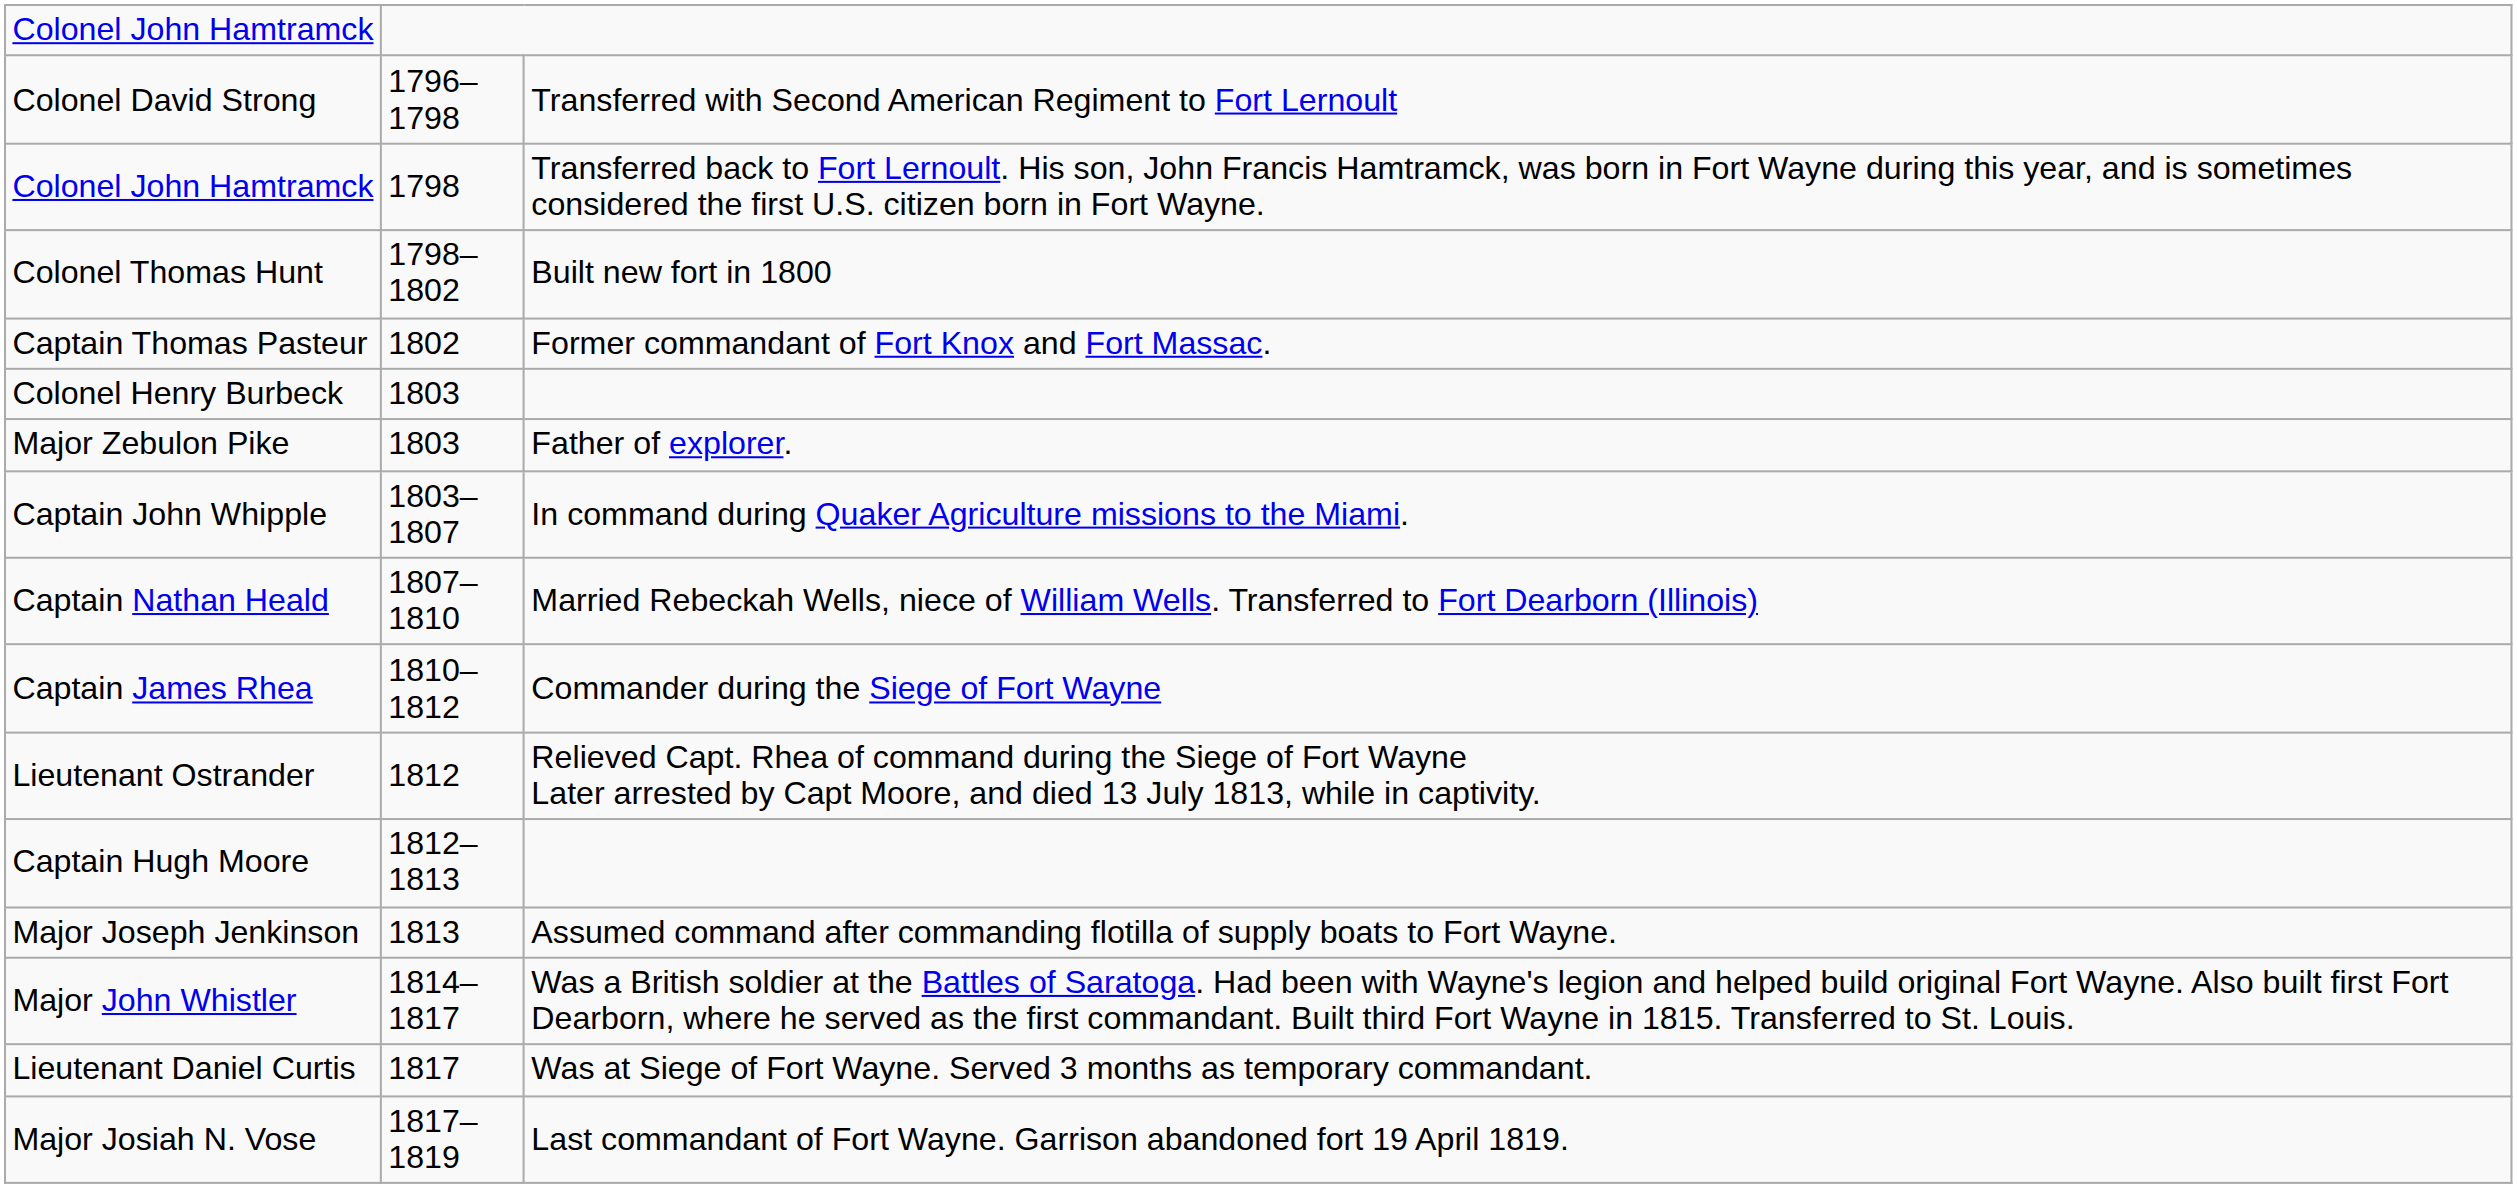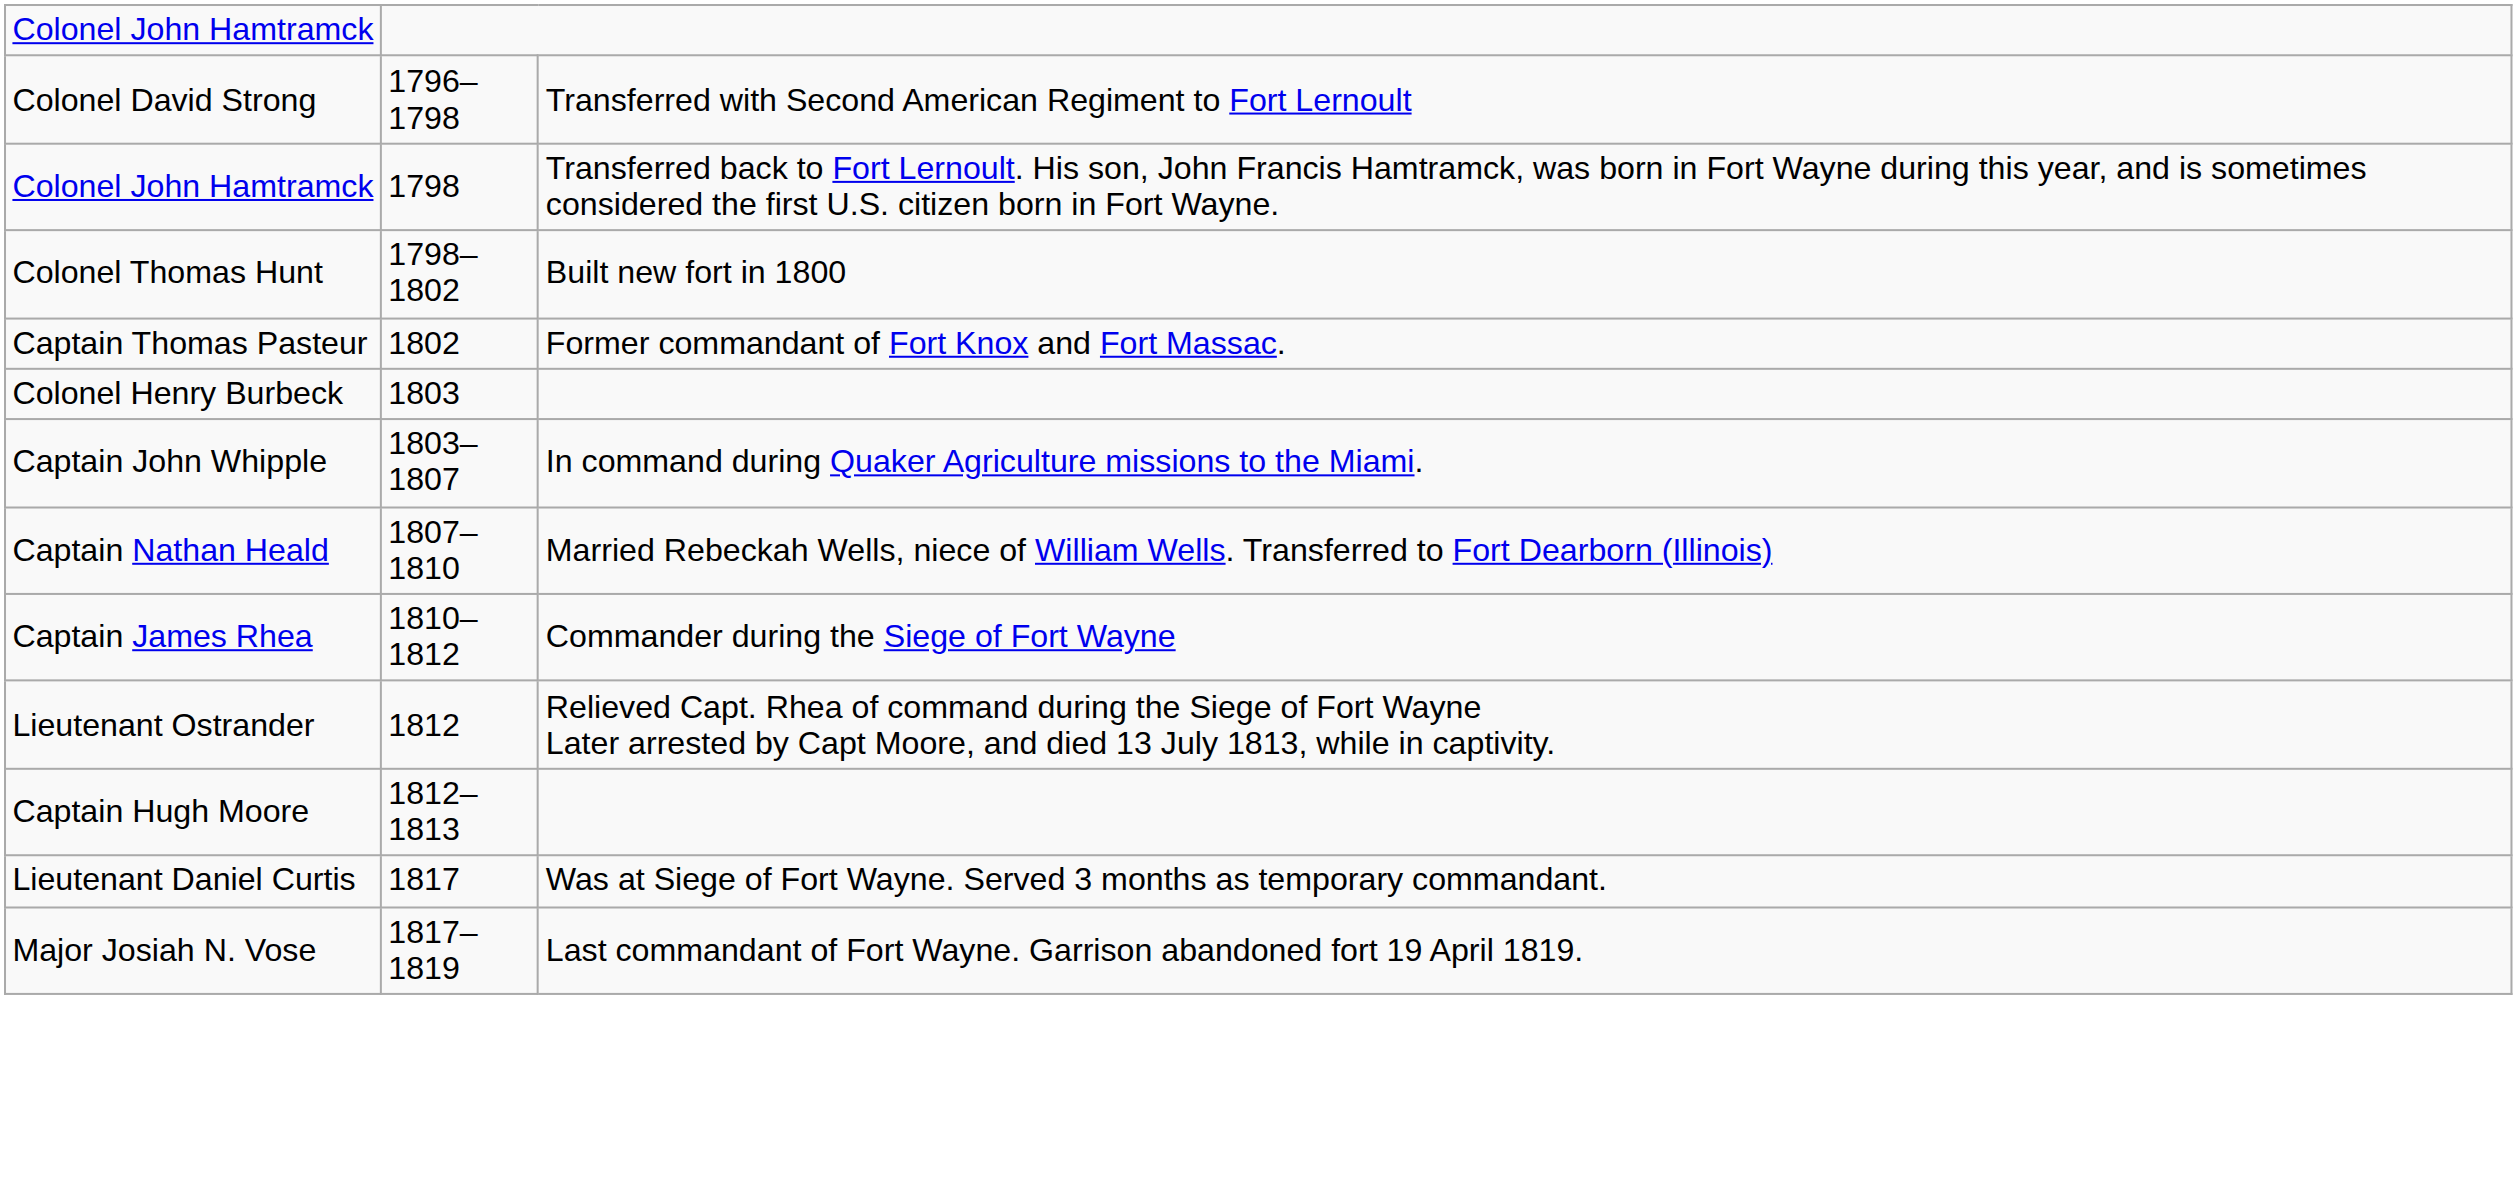 <table class="wikitable" !Name!!Command Date!!Notes>
 <tr>
 <td><a href='#'>Colonel John Hamtramck</a></td>
 </tr>
 <tr>
 <td>Colonel David Strong</td>
 <td>1796–1798</td>
 <td>Transferred with Second American Regiment to <a href='#'>Fort Lernoult</a></td>
 </tr>
 <tr>
 <td><a href='#'>Colonel John Hamtramck</a></td>
 <td>1798</td>
 <td>Transferred back to <a href='#'>Fort Lernoult</a>.  His son, John Francis Hamtramck, was born in Fort Wayne during this year, and is sometimes considered the first U.S. citizen born in Fort Wayne.</td>
 </tr>
 <tr>
 <td>Colonel Thomas Hunt</td>
 <td>1798–1802</td>
 <td>Built new fort in 1800</td>
 </tr>
 <tr>
 <td>Captain Thomas Pasteur</td>
 <td>1802</td>
 <td>Former commandant of <a href='#'>Fort Knox</a> and <a href='#'>Fort Massac</a>.</td>
 </tr>
 <tr>
 <td>Colonel Henry Burbeck</td>
 <td>1803</td>
 <td></td>
 </tr>
 <tr>
-<td>Major Zebulon Pike</td>
-<td>1803</td>
-<td>Father of <a href='#'>explorer</a>.</td>
-</tr>
-<tr>
 <td>Captain John Whipple</td>
 <td>1803–1807</td>
 <td>In command during <a href='#'>Quaker Agriculture missions to the Miami</a>.</td>
 </tr>
 <tr>
 <td>Captain <a href='#'>Nathan Heald</a></td>
 <td>1807–1810</td>
 <td>Married Rebeckah Wells, niece of <a href='#'>William Wells</a>.  Transferred to <a href='#'>Fort Dearborn (Illinois)</a></td>
 </tr>
 <tr>
 <td>Captain <a href='#'>James Rhea</a></td>
 <td>1810–1812</td>
 <td>Commander during the <a href='#'>Siege of Fort Wayne</a></td>
 </tr>
 <tr>
 <td>Lieutenant Ostrander</td>
 <td>1812</td>
 <td>Relieved Capt. Rhea of command during the Siege of Fort Wayne<br>Later arrested by Capt Moore, and died 13 July 1813, while in captivity.</td>
 </tr>
 <tr>
 <td>Captain Hugh Moore</td>
 <td>1812–1813</td>
 <td></td>
 </tr>
 <tr>
-<td>Major Joseph Jenkinson</td>
-<td>1813</td>
-<td>Assumed command after commanding flotilla of supply boats to Fort Wayne.</td>
-</tr>
-<tr>
-<td>Major <a href='#'>John Whistler</a></td>
-<td>1814–1817</td>
-<td>Was a British soldier at the <a href='#'>Battles of Saratoga</a>.  Had been with Wayne's legion and helped build original Fort Wayne.  Also built first Fort Dearborn, where he served as the first commandant.  Built third Fort Wayne in 1815.  Transferred to St. Louis.</td>
-</tr>
-<tr>
 <td>Lieutenant Daniel Curtis</td>
 <td>1817</td>
 <td>Was at Siege of Fort Wayne.  Served 3 months as temporary commandant.</td>
 </tr>
 <tr>
 <td>Major Josiah N. Vose</td>
 <td>1817–1819</td>
 <td>Last commandant of Fort Wayne.  Garrison abandoned fort 19 April 1819.</td>
 </tr>
 </table>
